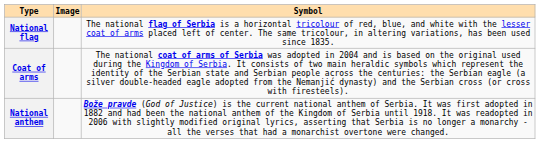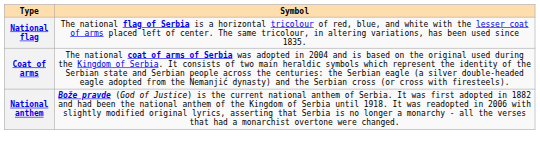 <table class="wikitable" style="text-align:center;">
 <tr>
 <th style=background:#FFDEAD;>Type</th>
-<th style=background:#FFDEAD;>Image</th>
 <th style=background:#FFDEAD;>Symbol</th>
 </tr>
 <tr>
 <th><a href='#'>National flag</a></th>
-<td></td>
 <td>The national <strong><a href='#'>flag of Serbia</a></strong> is a horizontal <a href='#'>tricolour</a> of red, blue, and white with the <a href='#'>lesser coat of arms</a> placed left of center. The same tricolour, in altering variations, has been used since 1835.</td>
 </tr>
 <tr>
 <th><a href='#'>Coat of arms</a></th>
-<td></td>
 <td>The national <strong><a href='#'>coat of arms of Serbia</a></strong> was adopted in 2004 and is based on the original used during the <a href='#'>Kingdom of Serbia</a>. It consists of two main heraldic symbols which represent the identity of the Serbian state and Serbian people across the centuries: the Serbian eagle (a silver double-headed eagle adopted from the Nemanjić dynasty) and the Serbian cross (or cross with firesteels).</td>
 </tr>
 <tr>
 <th><a href='#'>National anthem</a></th>
-<td></td>
 <td><strong><em><a href='#'>Bože pravde</a></em></strong> (<em>God of Justice</em>) is the current national anthem of Serbia. It was first adopted in 1882 and had been the national anthem of the Kingdom of Serbia until 1918. It was readopted in 2006 with slightly modified original lyrics, asserting that Serbia is no longer a monarchy - all the verses that had a monarchist overtone were changed.</td>
 </tr>
 </table>
